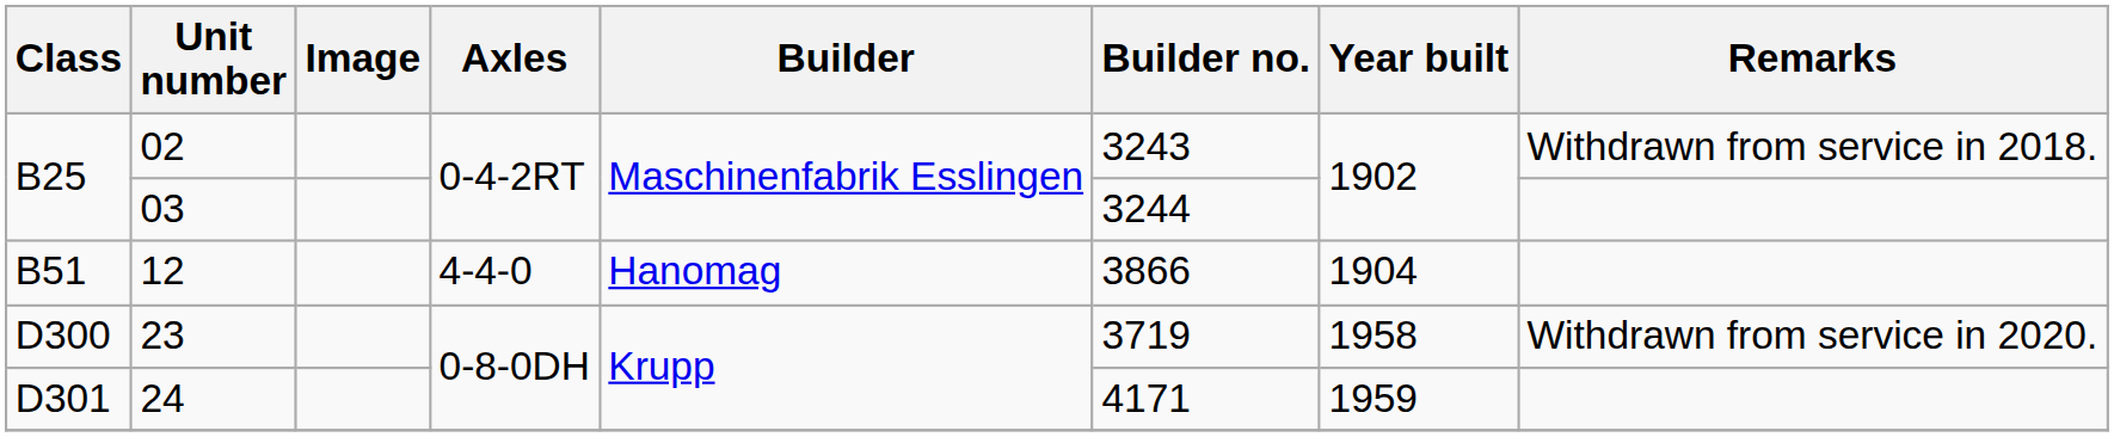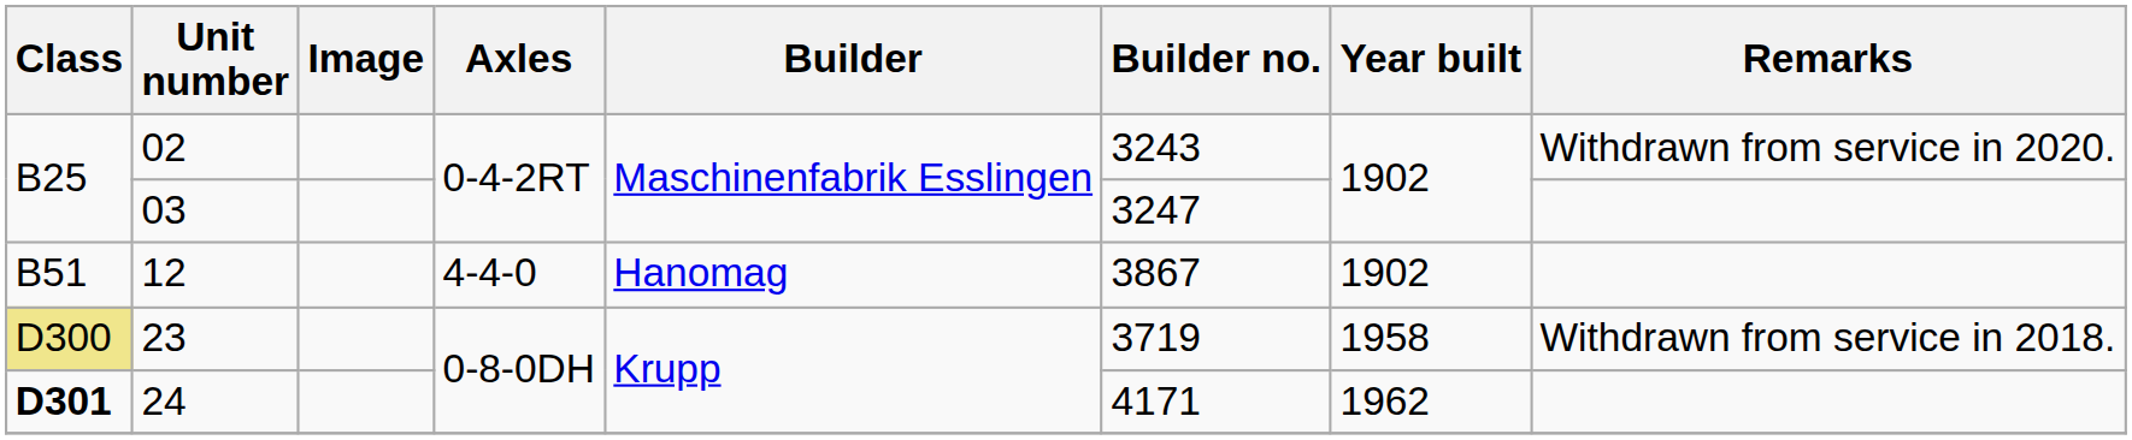 <table class="wikitable">
 <tr>
 <th>Class</th>
 <th>Unit<br>number</th>
 <th>Image</th>
 <th>Axles</th>
 <th>Builder</th>
 <th>Builder no.</th>
 <th>Year built</th>
 <th>Remarks</th>
 </tr>
 <tr>
 <td rowspan="2">B25</td>
 <td>02</td>
 <td></td>
 <td rowspan="2">0-4-2RT</td>
 <td rowspan="2"> <a href='#'>Maschinenfabrik Esslingen</a></td>
 <td>3243</td>
 <td rowspan="2">1902</td>
-<td>Withdrawn from service in 2018.</td>
+<td>Withdrawn from service in 2020.</td>
 </tr>
 <tr>
 <td>03</td>
 <td></td>
-<td>3244</td>
+<td>3247</td>
 <td></td>
 </tr>
 <tr>
 <td>B51</td>
 <td>12</td>
 <td></td>
 <td>4-4-0</td>
 <td> <a href='#'>Hanomag</a></td>
-<td>3866</td>
-<td>1904</td>
+<td>3867</td>
+<td>1902</td>
 <td></td>
 </tr>
 <tr>
-<td>D300</td>
+<td style="background: khaki;">D300</td>
 <td>23</td>
 <td></td>
 <td rowspan="2">0-8-0DH</td>
 <td rowspan="2"> <a href='#'>Krupp</a></td>
 <td>3719</td>
 <td>1958</td>
-<td>Withdrawn from service in 2020.</td>
+<td>Withdrawn from service in 2018.</td>
 </tr>
 <tr>
-<td>D301</td>
+<td><strong>D301</strong></td>
 <td>24</td>
 <td></td>
 <td>4171</td>
-<td>1959</td>
+<td>1962</td>
 <td></td>
 </tr>
 <tr>
 </tr>
 </table>
